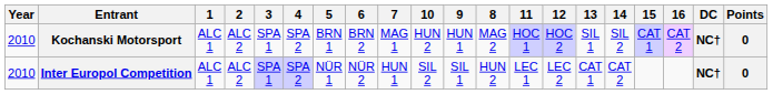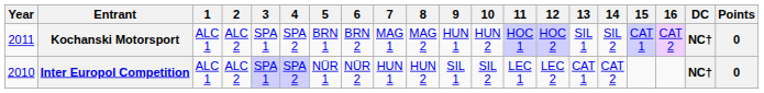 <table class="wikitable" style="text-align:center; font-size:85%">
 <tr>
 <th>Year</th>
 <th>Entrant</th>
 <th>1</th>
 <th>2</th>
 <th>3</th>
 <th>4</th>
 <th>5</th>
 <th>6</th>
 <th>7</th>
+<th>8</th>
+<th>9</th>
 <th>10</th>
-<th>9</th>
-<th>8</th>
 <th>11</th>
 <th>12</th>
 <th>13</th>
 <th>14</th>
 <th>15</th>
 <th>16</th>
 <th>DC</th>
 <th>Points</th>
 </tr>
 <tr>
-<td><a href='#'>2010</a></td>
+<td><a href='#'>2011</a></td>
 <th nowrap>Kochanski Motorsport</th>
 <td style="background:#;"><a href='#'>ALC<br>1</a><br></td>
 <td style="background:#;"><a href='#'>ALC<br>2</a><br></td>
 <td style="background:#;"><a href='#'>SPA<br>1</a><br></td>
 <td style="background:#;"><a href='#'>SPA<br>2</a><br></td>
 <td style="background:#;"><a href='#'>BRN<br>1</a><br></td>
 <td style="background:#;"><a href='#'>BRN<br>2</a><br></td>
 <td style="background:#;"><a href='#'>MAG<br>1</a><br></td>
+<td style="background:#;"><a href='#'>MAG<br>2</a><br></td>
+<td style="background:#;"><a href='#'>HUN<br>1</a><br></td>
 <td style="background:#;"><a href='#'>HUN<br>2</a><br></td>
-<td style="background:#;"><a href='#'>HUN<br>1</a><br></td>
-<td style="background:#;"><a href='#'>MAG<br>2</a><br></td>
 <td style="background:#cfcfff;"><a href='#'>HOC<br>1</a><br></td>
 <td style="background:#cfcfff;"><a href='#'>HOC<br>2</a><br></td>
 <td style="background:#;"><a href='#'>SIL<br>1</a><br></td>
 <td style="background:#;"><a href='#'>SIL<br>2</a><br></td>
 <td style="background:#cfcfff;"><a href='#'>CAT<br>1</a><br></td>
 <td style="background:#efcfff;"><a href='#'>CAT<br>2</a><br></td>
 <th>NC†</th>
 <th>0</th>
 </tr>
 <tr>
 <td><a href='#'>2010</a></td>
 <th nowrap><a href='#'>Inter Europol Competition</a></th>
 <td style="background:#;"><a href='#'>ALC<br>1</a><br></td>
 <td style="background:#;"><a href='#'>ALC<br>2</a><br></td>
 <td style="background:#cfcfff;"><a href='#'>SPA<br>1</a><br></td>
 <td style="background:#cfcfff;"><a href='#'>SPA<br>2</a><br></td>
 <td style="background:#;"><a href='#'>NÜR<br>1</a><br></td>
 <td style="background:#;"><a href='#'>NÜR<br>2</a><br></td>
 <td style="background:#;"><a href='#'>HUN<br>1</a><br></td>
+<td style="background:#;"><a href='#'>HUN<br>2</a><br></td>
+<td style="background:#;"><a href='#'>SIL<br>1</a><br></td>
 <td style="background:#;"><a href='#'>SIL<br>2</a><br></td>
-<td style="background:#;"><a href='#'>SIL<br>1</a><br></td>
-<td style="background:#;"><a href='#'>HUN<br>2</a><br></td>
 <td style="background:#;"><a href='#'>LEC<br>1</a><br></td>
 <td style="background:#;"><a href='#'>LEC<br>2</a><br></td>
 <td style="background:#;"><a href='#'>CAT<br>1</a><br></td>
 <td style="background:#;"><a href='#'>CAT<br>2</a><br></td>
 <td></td>
 <td></td>
 <th>NC†</th>
 <th>0</th>
 </tr>
 </table>
